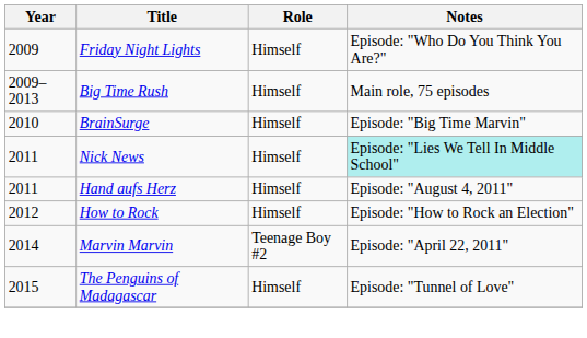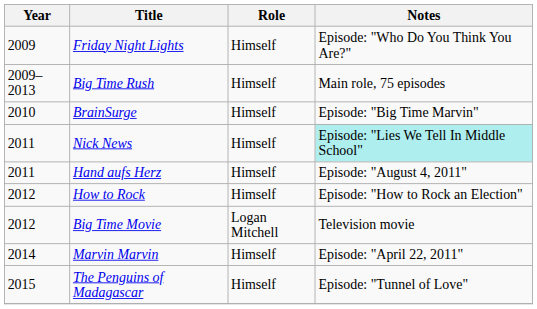 <table class="wikitable">
 <tr>
 <th>Year</th>
 <th>Title</th>
 <th>Role</th>
 <th>Notes</th>
 </tr>
 <tr>
 <td>2009</td>
 <td><em><a href='#'>Friday Night Lights</a></em></td>
 <td>Himself</td>
 <td>Episode: "Who Do You Think You Are?"</td>
 </tr>
 <tr>
 <td>2009–2013</td>
 <td><em><a href='#'>Big Time Rush</a></em></td>
 <td>Himself</td>
 <td>Main role, 75 episodes</td>
 </tr>
 <tr>
 <td>2010</td>
 <td><em><a href='#'>BrainSurge</a></em></td>
 <td>Himself</td>
 <td>Episode: "Big Time Marvin"</td>
 </tr>
 <tr>
 <td>2011</td>
 <td><em><a href='#'>Nick News</a></em></td>
 <td>Himself</td>
 <td style="background: paleturquoise;">Episode: "Lies We Tell In Middle School"</td>
 </tr>
 <tr>
 <td>2011</td>
 <td><em><a href='#'>Hand aufs Herz</a></em></td>
 <td>Himself</td>
 <td>Episode: "August 4, 2011"</td>
 </tr>
 <tr>
 <td>2012</td>
 <td><em><a href='#'>How to Rock</a></em></td>
 <td>Himself</td>
 <td>Episode: "How to Rock an Election"</td>
 </tr>
 <tr>
+<td>2012</td>
+<td><em><a href='#'>Big Time Movie</a></em></td>
+<td>Logan Mitchell</td>
+<td>Television movie</td>
+</tr>
+<tr>
 <td>2014</td>
 <td><em><a href='#'>Marvin Marvin</a></em></td>
-<td>Teenage Boy #2</td>
+<td>Himself</td>
 <td>Episode: "April 22, 2011"</td>
 </tr>
 <tr>
 <td>2015</td>
 <td><em><a href='#'>The Penguins of Madagascar</a></em></td>
 <td>Himself</td>
 <td>Episode: "Tunnel of Love"</td>
 </tr>
 <tr>
 </tr>
 </table>
